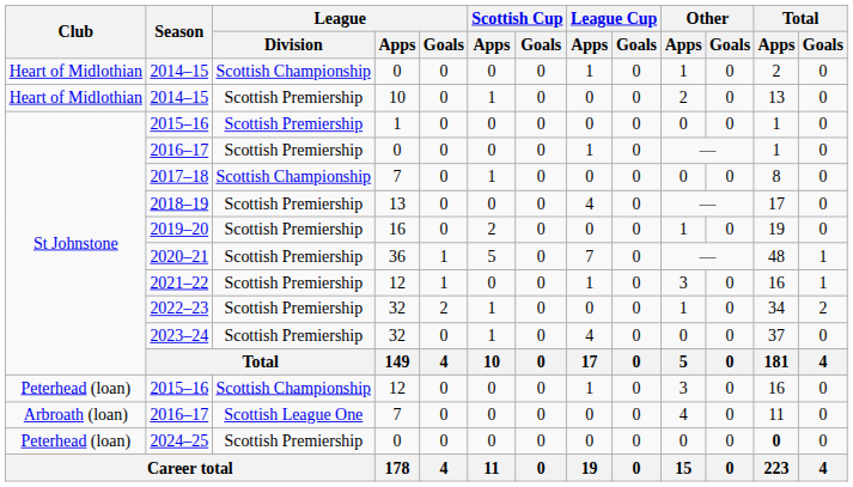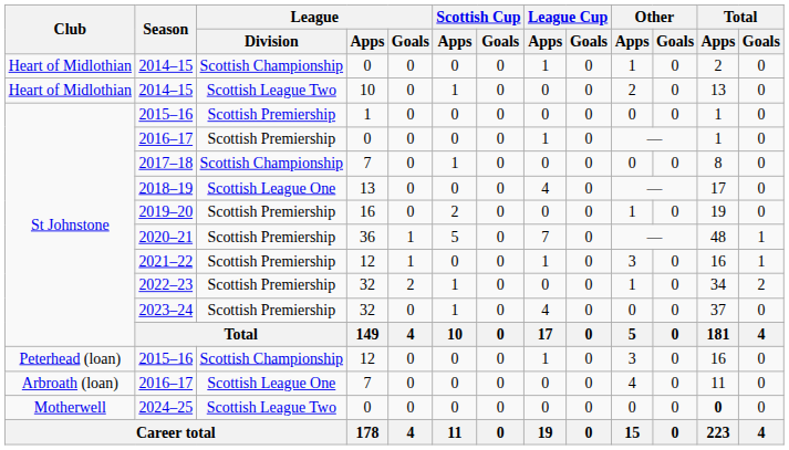 <table class="wikitable" style="text-align:center">
 <tr>
 <th rowspan="2">Club</th>
 <th rowspan="2">Season</th>
 <th colspan="3">League</th>
 <th colspan="2"><a href='#'>Scottish Cup</a></th>
 <th colspan="2"><a href='#'>League Cup</a></th>
 <th colspan="2">Other</th>
 <th colspan="2">Total</th>
 </tr>
 <tr>
 <th>Division</th>
 <th>Apps</th>
 <th>Goals</th>
 <th>Apps</th>
 <th>Goals</th>
 <th>Apps</th>
 <th>Goals</th>
 <th>Apps</th>
 <th>Goals</th>
 <th>Apps</th>
 <th>Goals</th>
 </tr>
 <tr>
 <td><a href='#'>Heart of Midlothian</a></td>
 <td><a href='#'>2014–15</a></td>
 <td><a href='#'>Scottish Championship</a></td>
 <td>0</td>
 <td>0</td>
 <td>0</td>
 <td>0</td>
 <td>1</td>
 <td>0</td>
 <td>1</td>
 <td>0</td>
 <td>2</td>
 <td>0</td>
 </tr>
 <tr>
 <td><a href='#'>Heart of Midlothian</a></td>
 <td><a href='#'>2014–15</a></td>
-<td>Scottish Premiership</td>
+<td><a href='#'>Scottish League Two</a></td>
 <td>10</td>
 <td>0</td>
 <td>1</td>
 <td>0</td>
 <td>0</td>
 <td>0</td>
 <td>2</td>
 <td>0</td>
 <td>13</td>
 <td>0</td>
 </tr>
 <tr>
 <td rowspan="10"><a href='#'>St Johnstone</a></td>
 <td><a href='#'>2015–16</a></td>
 <td><a href='#'>Scottish Premiership</a></td>
 <td>1</td>
 <td>0</td>
 <td>0</td>
 <td>0</td>
 <td>0</td>
 <td>0</td>
 <td>0</td>
 <td>0</td>
 <td>1</td>
 <td>0</td>
 </tr>
 <tr>
 <td><a href='#'>2016–17</a></td>
 <td>Scottish Premiership</td>
 <td>0</td>
 <td>0</td>
 <td>0</td>
 <td>0</td>
 <td>1</td>
 <td>0</td>
 <td colspan="2">—</td>
 <td>1</td>
 <td>0</td>
 </tr>
 <tr>
 <td><a href='#'>2017–18</a></td>
 <td><a href='#'>Scottish Championship</a></td>
 <td>7</td>
 <td>0</td>
 <td>1</td>
 <td>0</td>
 <td>0</td>
 <td>0</td>
 <td>0</td>
 <td>0</td>
 <td>8</td>
 <td>0</td>
 </tr>
 <tr>
 <td><a href='#'>2018–19</a></td>
-<td>Scottish Premiership</td>
+<td><a href='#'>Scottish League One</a></td>
 <td>13</td>
 <td>0</td>
 <td>0</td>
 <td>0</td>
 <td>4</td>
 <td>0</td>
 <td colspan=2>—</td>
 <td>17</td>
 <td>0</td>
 </tr>
 <tr>
 <td><a href='#'>2019–20</a></td>
 <td>Scottish Premiership</td>
 <td>16</td>
 <td>0</td>
 <td>2</td>
 <td>0</td>
 <td>0</td>
 <td>0</td>
 <td>1</td>
 <td>0</td>
 <td>19</td>
 <td>0</td>
 </tr>
 <tr>
 <td><a href='#'>2020–21</a></td>
 <td>Scottish Premiership</td>
 <td>36</td>
 <td>1</td>
 <td>5</td>
 <td>0</td>
 <td>7</td>
 <td>0</td>
 <td colspan=2>—</td>
 <td>48</td>
 <td>1</td>
 </tr>
 <tr>
 <td><a href='#'>2021–22</a></td>
 <td>Scottish Premiership</td>
 <td>12</td>
 <td>1</td>
 <td>0</td>
 <td>0</td>
 <td>1</td>
 <td>0</td>
 <td>3</td>
 <td>0</td>
 <td>16</td>
 <td>1</td>
 </tr>
 <tr>
 <td><a href='#'>2022–23</a></td>
 <td>Scottish Premiership</td>
 <td>32</td>
 <td>2</td>
 <td>1</td>
 <td>0</td>
 <td>0</td>
 <td>0</td>
 <td>1</td>
 <td>0</td>
 <td>34</td>
 <td>2</td>
 </tr>
 <tr>
 <td><a href='#'>2023–24</a></td>
 <td>Scottish Premiership</td>
 <td>32</td>
 <td>0</td>
 <td>1</td>
 <td>0</td>
 <td>4</td>
 <td>0</td>
 <td>0</td>
 <td>0</td>
 <td>37</td>
 <td>0</td>
 </tr>
 <tr>
 <th colspan="2">Total</th>
 <th>149</th>
 <th>4</th>
 <th>10</th>
 <th>0</th>
 <th>17</th>
 <th>0</th>
 <th>5</th>
 <th>0</th>
 <th>181</th>
 <th>4</th>
 </tr>
 <tr>
 <td><a href='#'>Peterhead</a> (loan)</td>
 <td><a href='#'>2015–16</a></td>
 <td><a href='#'>Scottish Championship</a></td>
 <td>12</td>
 <td>0</td>
 <td>0</td>
 <td>0</td>
 <td>1</td>
 <td>0</td>
 <td>3</td>
 <td>0</td>
 <td>16</td>
 <td>0</td>
 </tr>
 <tr>
 <td><a href='#'>Arbroath</a> (loan)</td>
 <td><a href='#'>2016–17</a></td>
 <td><a href='#'>Scottish League One</a></td>
 <td>7</td>
 <td>0</td>
 <td>0</td>
 <td>0</td>
 <td>0</td>
 <td>0</td>
 <td>4</td>
 <td>0</td>
 <td>11</td>
 <td>0</td>
 </tr>
 <tr>
-<td><a href='#'>Peterhead</a> (loan)</td>
+<td><a href='#'>Motherwell</a></td>
 <td><a href='#'>2024–25</a></td>
-<td>Scottish Premiership</td>
+<td><a href='#'>Scottish League Two</a></td>
 <td>0</td>
 <td>0</td>
 <td>0</td>
 <td>0</td>
 <td>0</td>
 <td>0</td>
 <td>0</td>
 <td>0</td>
 <td><strong>0</strong></td>
 <td>0</td>
 </tr>
 <tr>
 <th colspan="3">Career total</th>
 <th>178</th>
 <th>4</th>
 <th>11</th>
 <th>0</th>
 <th>19</th>
 <th>0</th>
 <th>15</th>
 <th>0</th>
 <th>223</th>
 <th>4</th>
 </tr>
 </table>
